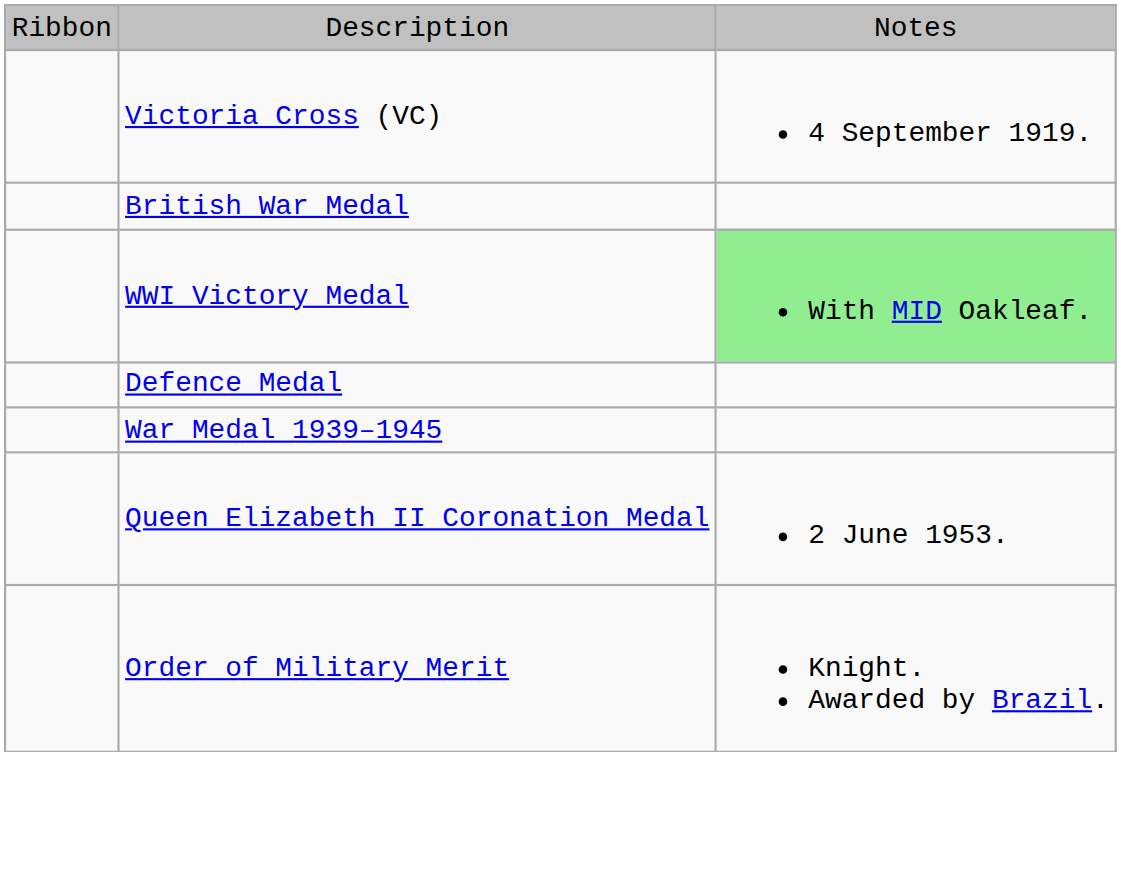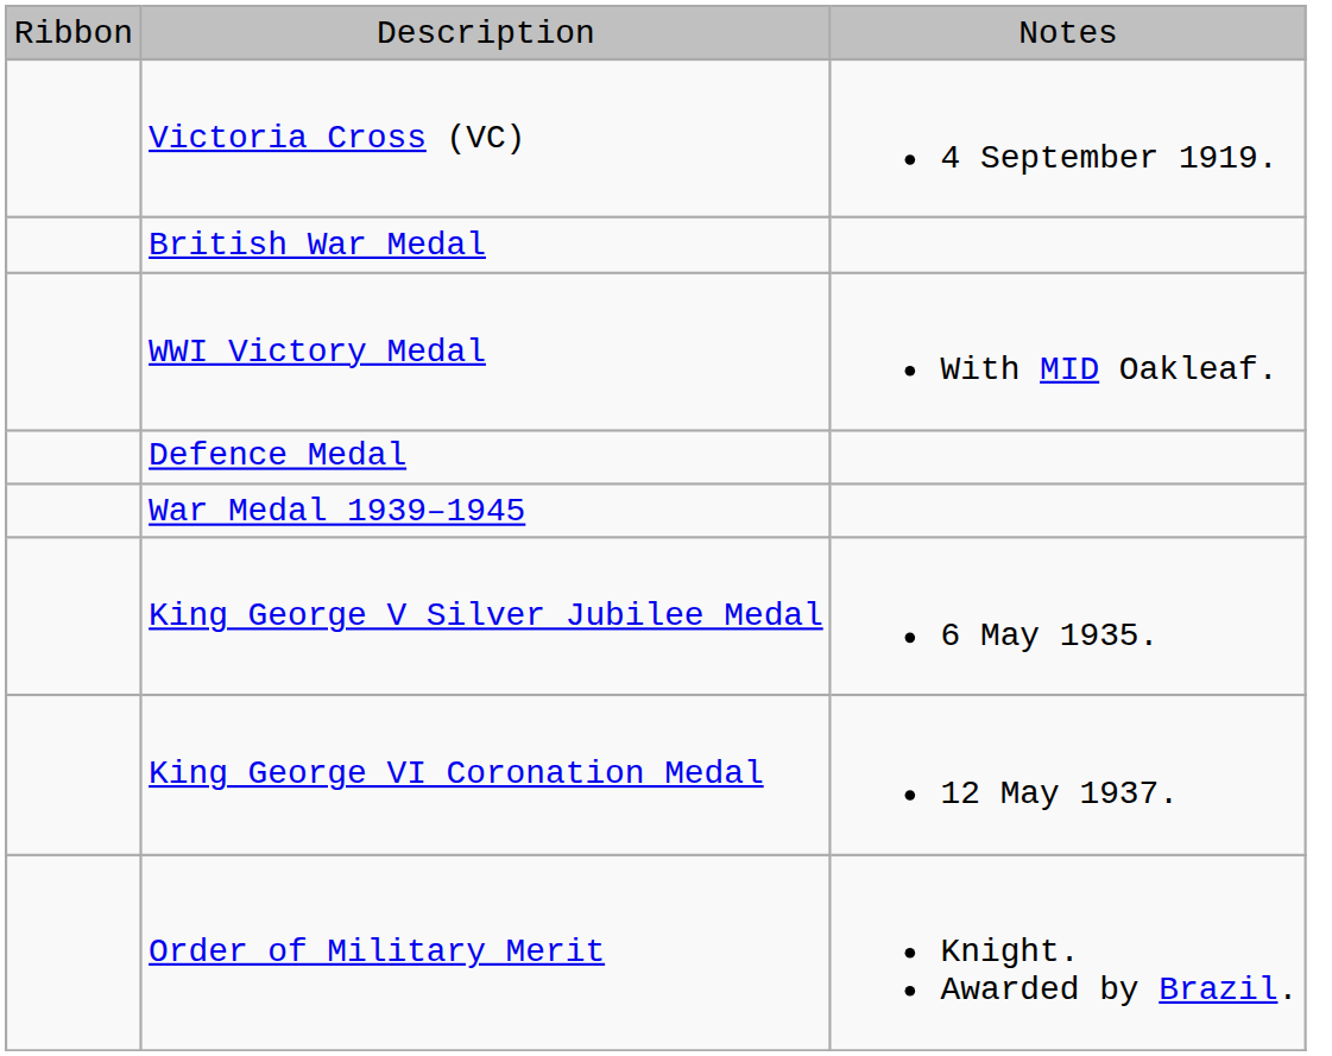 <table class="wikitable">
 <tr style="background:silver;" align="center">
 <td>Ribbon</td>
 <td>Description</td>
 <td>Notes</td>
 </tr>
 <tr>
 <td></td>
 <td><a href='#'>Victoria Cross</a> (VC)</td>
 <td><br><ul><li>4 September 1919.</li></ul></td>
 </tr>
 <tr>
 <td></td>
 <td><a href='#'>British War Medal</a></td>
 <td></td>
 </tr>
 <tr>
 <td></td>
 <td><a href='#'>WWI Victory Medal</a></td>
-<td style="background: lightgreen;"><br><ul><li>With <a href='#'>MID</a> Oakleaf.</li></ul></td>
+<td><br><ul><li>With <a href='#'>MID</a> Oakleaf.</li></ul></td>
 </tr>
 <tr>
 <td></td>
 <td><a href='#'>Defence Medal</a></td>
 <td></td>
 </tr>
 <tr>
 <td></td>
 <td><a href='#'>War Medal 1939–1945</a></td>
 <td></td>
 </tr>
 <tr>
 <td></td>
-<td><a href='#'>Queen Elizabeth II Coronation Medal</a></td>
-<td><br><ul><li>2 June 1953.</li></ul></td>
+<td><a href='#'>King George V Silver Jubilee Medal</a></td>
+<td><br><ul><li>6 May 1935.</li></ul></td>
+</tr>
+<tr>
+<td></td>
+<td><a href='#'>King George VI Coronation Medal</a></td>
+<td><br><ul><li>12 May 1937.</li></ul></td>
 </tr>
 <tr>
 <td></td>
 <td><a href='#'>Order of Military Merit</a></td>
 <td><br><ul><li>Knight.</li><li>Awarded by <a href='#'>Brazil</a>.</li></ul></td>
 </tr>
 <tr>
 </tr>
 </table>
